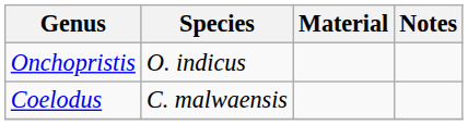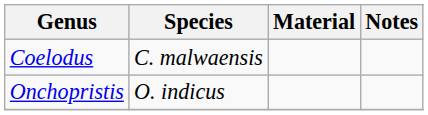 <table class="wikitable" align="center">
 <tr>
 <th>Genus</th>
 <th>Species</th>
 <th>Material</th>
 <th>Notes</th>
 </tr>
 <tr>
+<td><em><a href='#'>Coelodus</a></em></td>
+<td><em>C. malwaensis</em></td>
+<td></td>
+<td></td>
+</tr>
+<tr>
 <td><em><a href='#'>Onchopristis</a></em></td>
 <td><em>O. indicus</em></td>
 <td></td>
 <td></td>
 </tr>
 <tr>
-<td><em><a href='#'>Coelodus</a></em></td>
-<td><em>C. malwaensis</em></td>
-<td></td>
-<td></td>
-</tr>
-<tr>
 </tr>
 </table>
